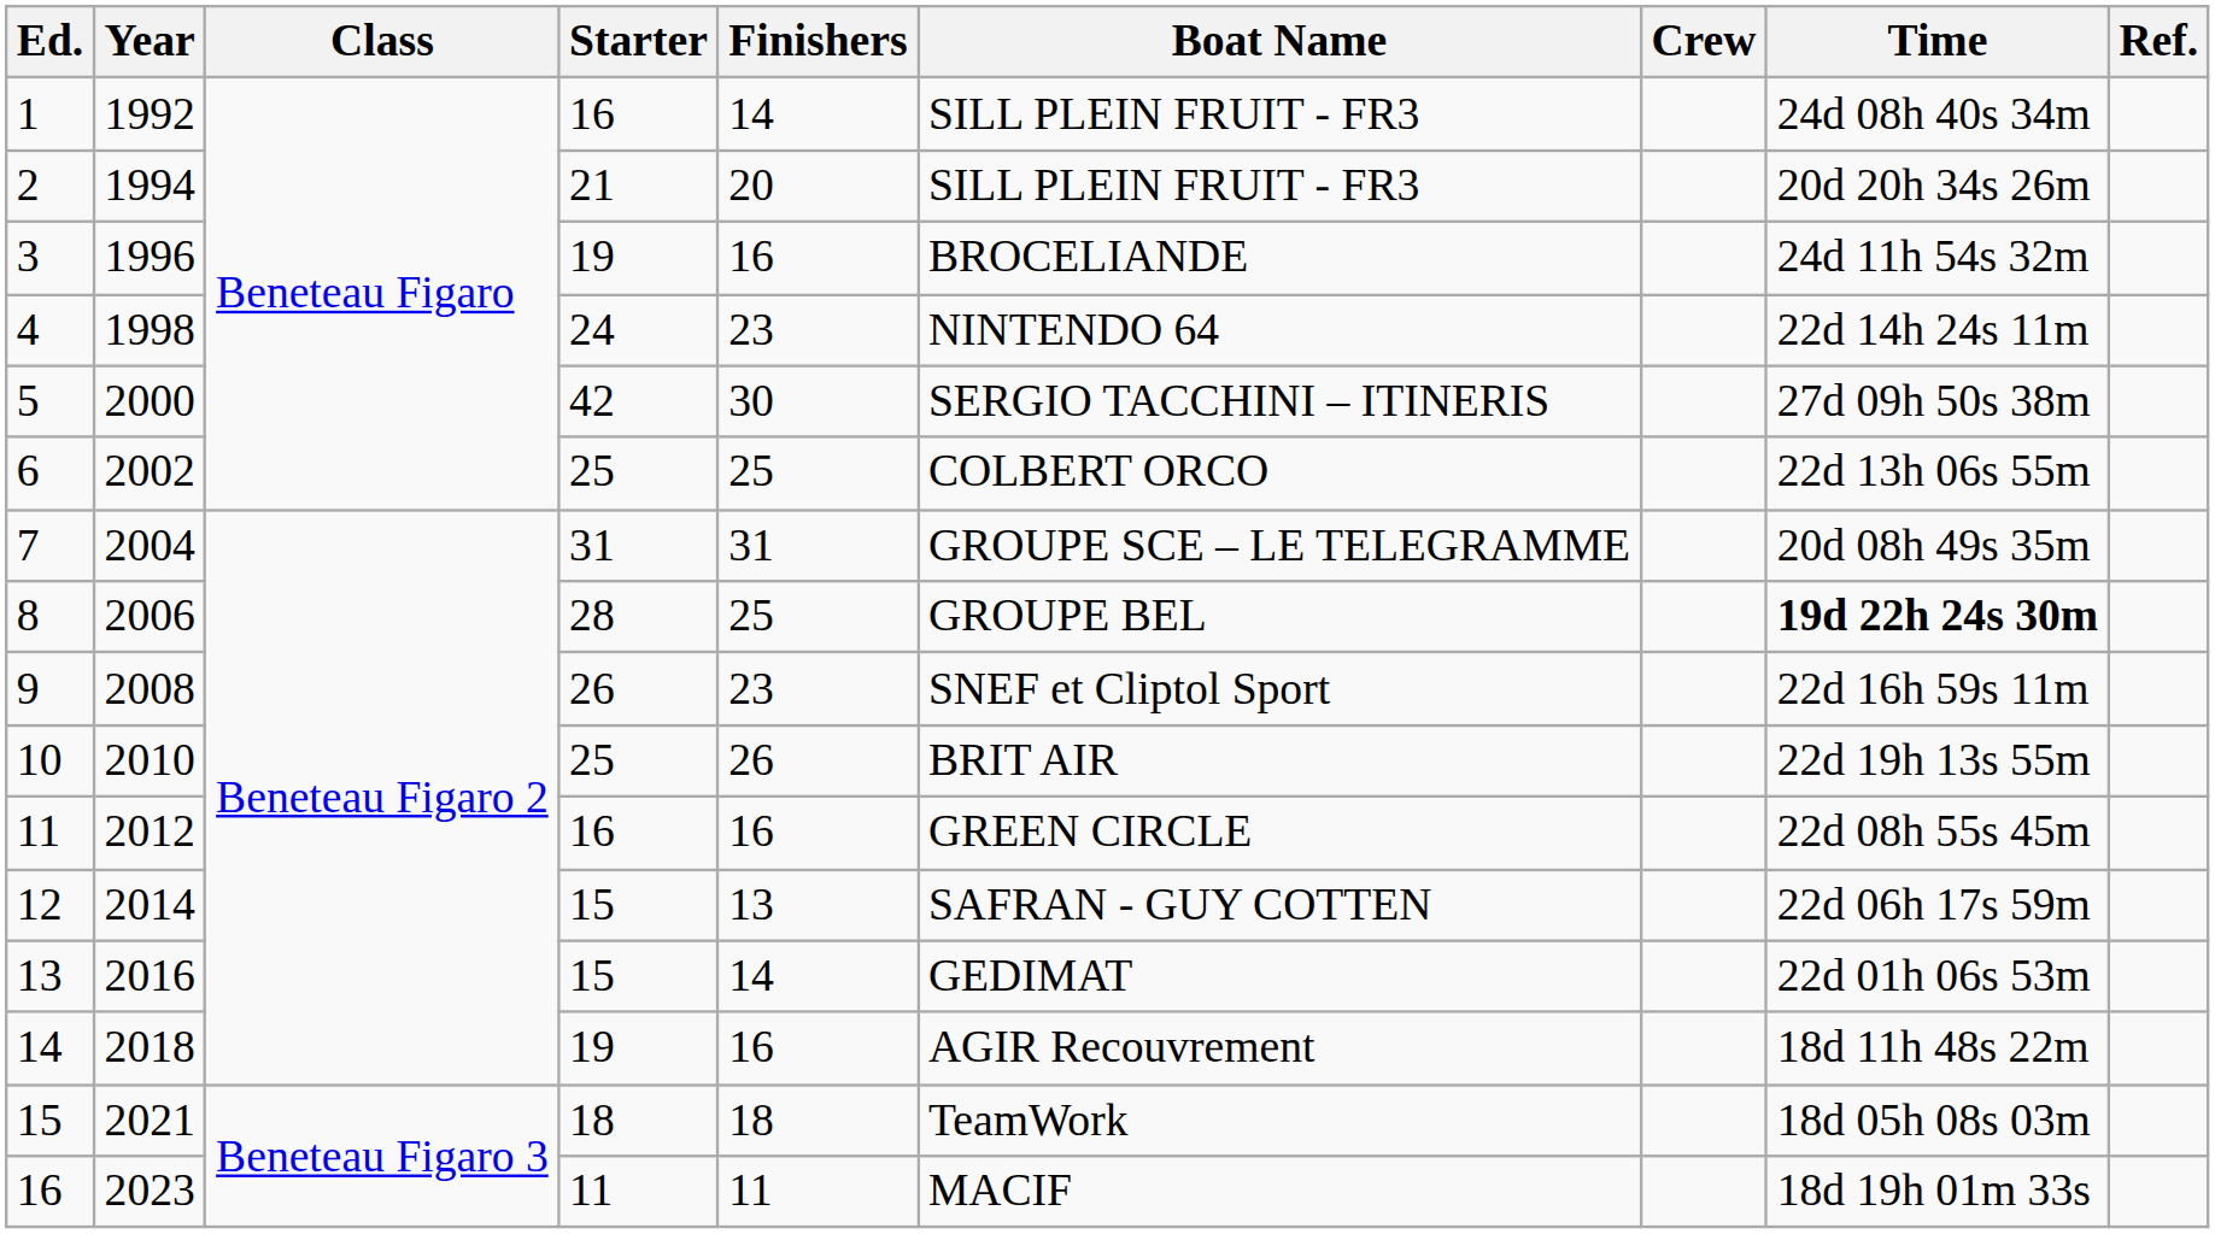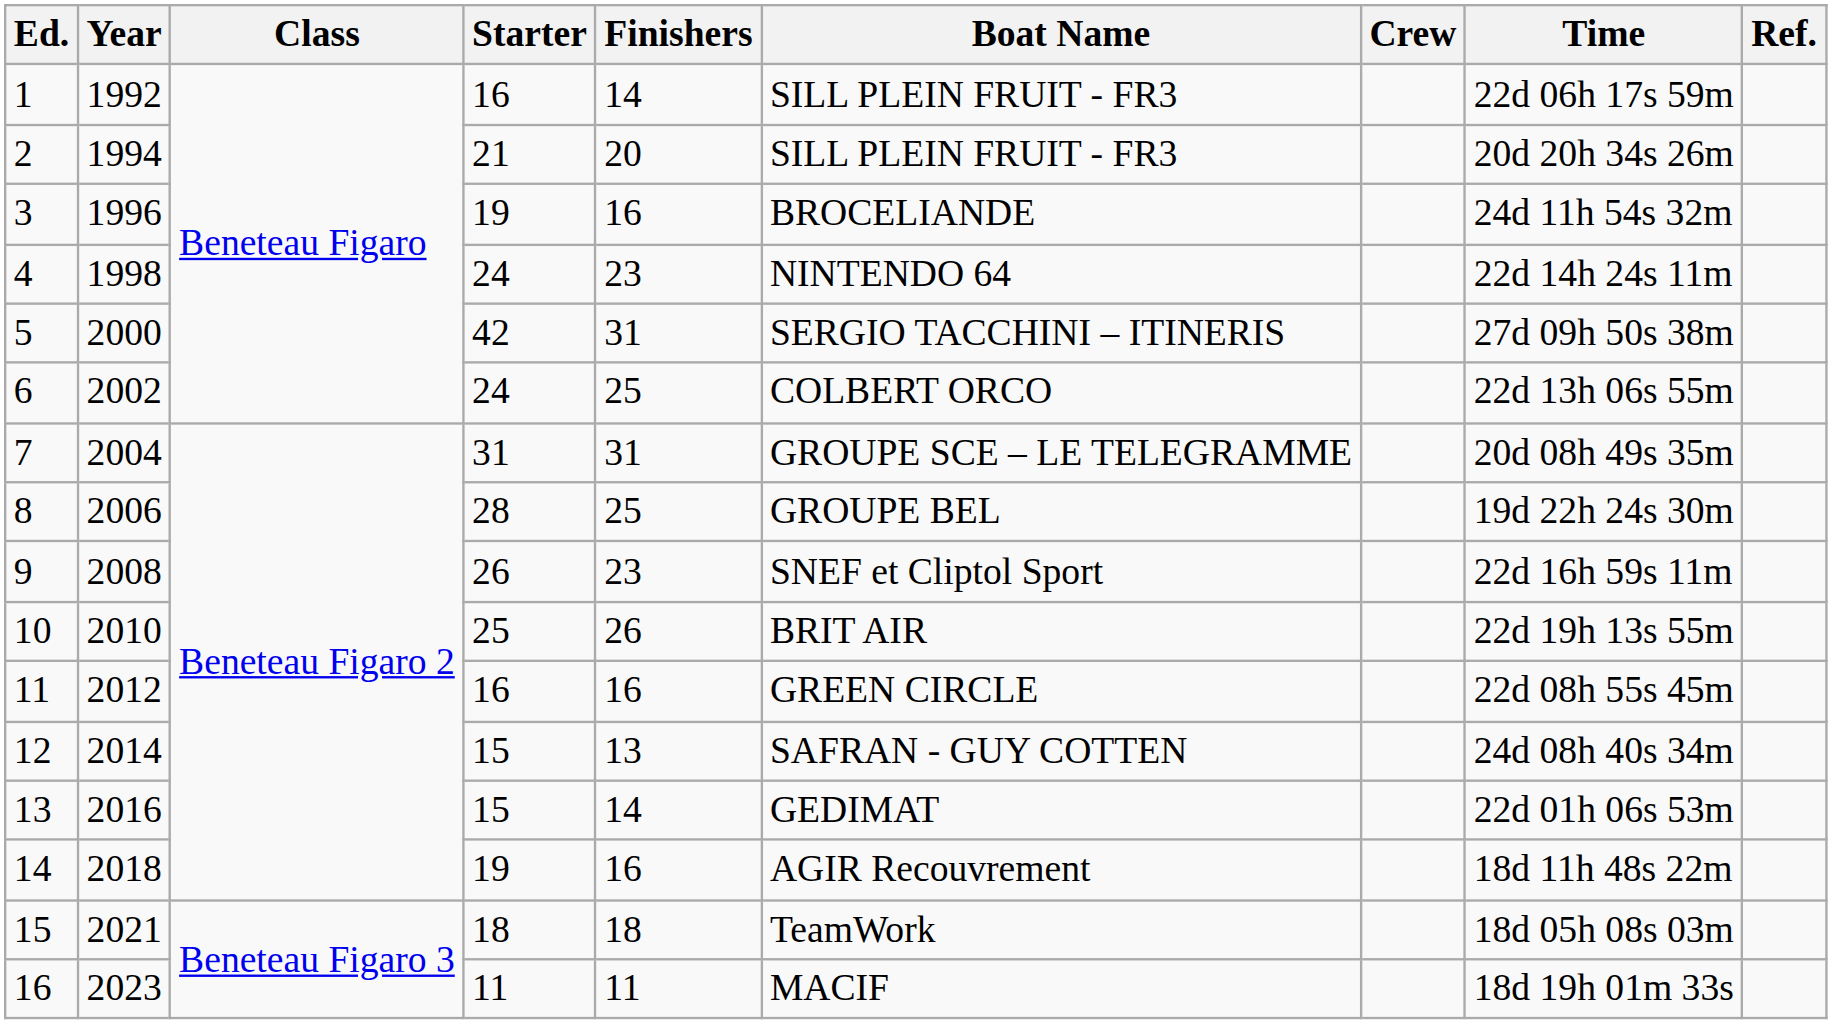 <table class="wikitable sortable">
 <tr>
 <th>Ed.</th>
 <th>Year</th>
 <th>Class</th>
 <th>Starter</th>
 <th>Finishers</th>
 <th>Boat Name</th>
 <th>Crew</th>
 <th>Time</th>
 <th>Ref.</th>
 </tr>
 <tr>
 <td>1</td>
 <td>1992</td>
 <td rowspan=6><a href='#'>Beneteau Figaro</a></td>
 <td>16</td>
 <td>14</td>
 <td>SILL PLEIN FRUIT - FR3</td>
 <td> <br>  </td>
-<td>24d 08h 40s 34m</td>
+<td>22d 06h 17s 59m</td>
 <td></td>
 </tr>
 <tr>
 <td>2</td>
 <td>1994</td>
 <td>21</td>
 <td>20</td>
 <td>SILL PLEIN FRUIT - FR3</td>
 <td> <br>  </td>
 <td>20d 20h 34s 26m</td>
 <td></td>
 </tr>
 <tr>
 <td>3</td>
 <td>1996</td>
 <td>19</td>
 <td>16</td>
 <td>BROCELIANDE</td>
 <td> <br>  </td>
 <td>24d 11h 54s 32m</td>
 <td></td>
 </tr>
 <tr>
 <td>4</td>
 <td>1998</td>
 <td>24</td>
 <td>23</td>
 <td>NINTENDO 64</td>
 <td> <br>  </td>
 <td>22d 14h 24s 11m</td>
 <td></td>
 </tr>
 <tr>
 <td>5</td>
 <td>2000</td>
 <td>42</td>
-<td>30</td>
+<td>31</td>
 <td>SERGIO TACCHINI – ITINERIS</td>
 <td> <br>  </td>
 <td>27d 09h 50s 38m</td>
 <td></td>
 </tr>
 <tr>
 <td>6</td>
 <td>2002</td>
-<td>25</td>
+<td>24</td>
 <td>25</td>
 <td>COLBERT ORCO</td>
 <td> <br>  </td>
 <td>22d 13h 06s 55m</td>
 <td></td>
 </tr>
 <tr>
 <td>7</td>
 <td>2004</td>
 <td rowspan=8><a href='#'>Beneteau Figaro 2</a></td>
 <td>31</td>
 <td>31</td>
 <td>GROUPE SCE – LE TELEGRAMME</td>
 <td> <br>  </td>
 <td>20d 08h 49s 35m</td>
 <td></td>
 </tr>
 <tr>
 <td>8</td>
 <td>2006</td>
 <td>28</td>
 <td>25</td>
 <td>GROUPE BEL</td>
 <td> <br>  </td>
-<td><strong>19d 22h 24s 30m</strong></td>
+<td>19d 22h 24s 30m</td>
 <td></td>
 </tr>
 <tr>
 <td>9</td>
 <td>2008</td>
 <td>26</td>
 <td>23</td>
 <td>SNEF et Cliptol Sport</td>
 <td> <br> </td>
 <td>22d 16h 59s 11m</td>
 <td></td>
 </tr>
 <tr>
 <td>10</td>
 <td>2010</td>
 <td>25</td>
 <td>26</td>
 <td>BRIT AIR</td>
 <td> <br>  </td>
 <td>22d 19h 13s 55m</td>
 <td></td>
 </tr>
 <tr>
 <td>11</td>
 <td>2012</td>
 <td>16</td>
 <td>16</td>
 <td>GREEN CIRCLE</td>
 <td> <br>  </td>
 <td>22d 08h 55s 45m</td>
 <td></td>
 </tr>
 <tr>
 <td>12</td>
 <td>2014</td>
 <td>15</td>
 <td>13</td>
 <td>SAFRAN - GUY COTTEN</td>
 <td> <br>  </td>
-<td>22d 06h 17s 59m</td>
+<td>24d 08h 40s 34m</td>
 <td></td>
 </tr>
 <tr>
 <td>13</td>
 <td>2016</td>
 <td>15</td>
 <td>14</td>
 <td>GEDIMAT</td>
 <td> <br>  </td>
 <td>22d 01h 06s 53m</td>
 <td></td>
 </tr>
 <tr>
 <td>14</td>
 <td>2018</td>
 <td>19</td>
 <td>16</td>
 <td>AGIR Recouvrement</td>
 <td> <br>  </td>
 <td>18d 11h 48s 22m</td>
 <td></td>
 </tr>
 <tr>
 <td>15</td>
 <td>2021</td>
 <td rowspan=2><a href='#'>Beneteau Figaro 3</a></td>
 <td>18</td>
 <td>18</td>
 <td>TeamWork</td>
 <td> <br>  </td>
 <td>18d 05h 08s 03m</td>
 <td></td>
 </tr>
 <tr>
 <td>16</td>
 <td>2023</td>
 <td>11</td>
 <td>11</td>
 <td>MACIF</td>
 <td> <br></td>
 <td>18d 19h 01m 33s</td>
 <td></td>
 </tr>
 </table>
